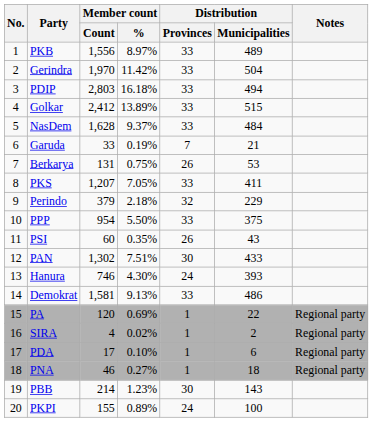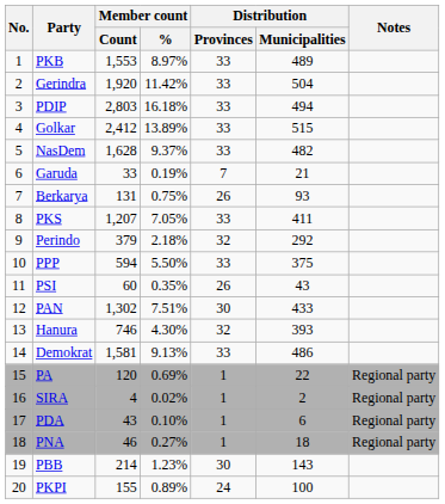 <table class="wikitable sortable">
 <tr>
 <th rowspan=2>No.</th>
 <th rowspan=2>Party</th>
 <th colspan=2>Member count</th>
 <th colspan=2>Distribution</th>
 <th rowspan=2>Notes</th>
 </tr>
 <tr>
 <th>Count</th>
 <th>%</th>
 <th>Provinces</th>
 <th>Municipalities</th>
 </tr>
 <tr>
 <td align=center>1</td>
 <td><a href='#'>PKB</a></td>
-<td align=right>1,556</td>
+<td align=right>1,553</td>
 <td align=right>8.97%</td>
 <td align=center>33</td>
 <td align=center>489</td>
 <td></td>
 </tr>
 <tr>
 <td align=center>2</td>
 <td><a href='#'>Gerindra</a></td>
-<td align=right>1,970</td>
+<td align=right>1,920</td>
 <td align=right>11.42%</td>
 <td align=center>33</td>
 <td align=center>504</td>
 <td></td>
 </tr>
 <tr>
 <td align=center>3</td>
 <td><a href='#'>PDIP</a></td>
 <td align=right>2,803</td>
 <td align=right>16.18%</td>
 <td align=center>33</td>
 <td align=center>494</td>
 <td></td>
 </tr>
 <tr>
 <td align=center>4</td>
 <td><a href='#'>Golkar</a></td>
 <td align=right>2,412</td>
 <td align=right>13.89%</td>
 <td align=center>33</td>
 <td align=center>515</td>
 <td></td>
 </tr>
 <tr>
 <td align=center>5</td>
 <td><a href='#'>NasDem</a></td>
 <td align=right>1,628</td>
 <td align=right>9.37%</td>
 <td align=center>33</td>
-<td align=center>484</td>
+<td align=center>482</td>
 <td></td>
 </tr>
 <tr>
 <td align=center>6</td>
 <td><a href='#'>Garuda</a></td>
 <td align=right>33</td>
 <td align=right>0.19%</td>
 <td align=center>7</td>
 <td align=center>21</td>
 <td></td>
 </tr>
 <tr>
 <td align=center>7</td>
 <td><a href='#'>Berkarya</a></td>
 <td align=right>131</td>
 <td align=right>0.75%</td>
 <td align=center>26</td>
-<td align=center>53</td>
+<td align=center>93</td>
 <td></td>
 </tr>
 <tr>
 <td align=center>8</td>
 <td><a href='#'>PKS</a></td>
 <td align=right>1,207</td>
 <td align=right>7.05%</td>
 <td align=center>33</td>
 <td align=center>411</td>
 <td></td>
 </tr>
 <tr>
 <td align=center>9</td>
 <td><a href='#'>Perindo</a></td>
 <td align=right>379</td>
 <td align=right>2.18%</td>
 <td align=center>32</td>
-<td align=center>229</td>
+<td align=center>292</td>
 <td></td>
 </tr>
 <tr>
 <td align=center>10</td>
 <td><a href='#'>PPP</a></td>
-<td align=right>954</td>
+<td align=right>594</td>
 <td align=right>5.50%</td>
 <td align=center>33</td>
 <td align=center>375</td>
 <td></td>
 </tr>
 <tr>
 <td align=center>11</td>
 <td><a href='#'>PSI</a></td>
 <td align=right>60</td>
 <td align=right>0.35%</td>
 <td align=center>26</td>
 <td align=center>43</td>
 <td></td>
 </tr>
 <tr>
 <td align=center>12</td>
 <td><a href='#'>PAN</a></td>
 <td align=right>1,302</td>
 <td align=right>7.51%</td>
 <td align=center>30</td>
 <td align=center>433</td>
 <td></td>
 </tr>
 <tr>
 <td align=center>13</td>
 <td><a href='#'>Hanura</a></td>
 <td align=right>746</td>
 <td align=right>4.30%</td>
-<td align=center>24</td>
+<td align=center>32</td>
 <td align=center>393</td>
 <td></td>
 </tr>
 <tr>
 <td align=center>14</td>
 <td><a href='#'>Demokrat</a></td>
 <td align=right>1,581</td>
 <td align=right>9.13%</td>
 <td align=center>33</td>
 <td align=center>486</td>
 <td></td>
 </tr>
 <tr>
 <td bgcolor=#B1B1B1 align=center>15</td>
 <td bgcolor=#B1B1B1><a href='#'>PA</a></td>
 <td bgcolor=#B1B1B1 align=right>120</td>
 <td bgcolor=#B1B1B1 align=right>0.69%</td>
 <td bgcolor=#B1B1B1 align=center>1</td>
 <td bgcolor=#B1B1B1 align=center>22</td>
 <td bgcolor=#B1B1B1>Regional party</td>
 </tr>
 <tr>
 <td bgcolor=#B1B1B1 align=center>16</td>
 <td bgcolor=#B1B1B1><a href='#'>SIRA</a></td>
 <td bgcolor=#B1B1B1 align=right>4</td>
 <td bgcolor=#B1B1B1 align=right>0.02%</td>
 <td bgcolor=#B1B1B1 align=center>1</td>
 <td bgcolor=#B1B1B1 align=center>2</td>
 <td bgcolor=#B1B1B1>Regional party</td>
 </tr>
 <tr>
 <td bgcolor=#B1B1B1 align=center>17</td>
 <td bgcolor=#B1B1B1><a href='#'>PDA</a></td>
-<td bgcolor=#B1B1B1 align=right>17</td>
+<td bgcolor=#B1B1B1 align=right>43</td>
 <td bgcolor=#B1B1B1 align=right>0.10%</td>
 <td bgcolor=#B1B1B1 align=center>1</td>
 <td bgcolor=#B1B1B1 align=center>6</td>
 <td bgcolor=#B1B1B1>Regional party</td>
 </tr>
 <tr>
 <td bgcolor=#B1B1B1 align=center>18</td>
 <td bgcolor=#B1B1B1><a href='#'>PNA</a></td>
 <td bgcolor=#B1B1B1 align=right>46</td>
 <td bgcolor=#B1B1B1 align=right>0.27%</td>
 <td bgcolor=#B1B1B1 align=center>1</td>
 <td bgcolor=#B1B1B1 align=center>18</td>
 <td bgcolor=#B1B1B1>Regional party</td>
 </tr>
 <tr>
 <td align=center>19</td>
 <td><a href='#'>PBB</a></td>
 <td align=right>214</td>
 <td align=right>1.23%</td>
 <td align=center>30</td>
 <td align=center>143</td>
 <td></td>
 </tr>
 <tr>
 <td align=center>20</td>
 <td><a href='#'>PKPI</a></td>
 <td align=right>155</td>
 <td align=right>0.89%</td>
 <td align=center>24</td>
 <td align=center>100</td>
 <td></td>
 </tr>
 </table>
